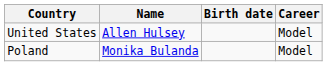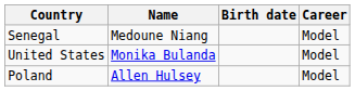 <table class="wikitable sortable">
 <tr>
 <th>Country</th>
 <th>Name</th>
 <th>Birth date</th>
 <th>Career</th>
 </tr>
 <tr>
+<td>Senegal</td>
+<td>Medoune Niang</td>
+<td></td>
+<td>Model</td>
+</tr>
+<tr>
 <td>United States</td>
-<td><a href='#'>Allen Hulsey</a></td>
+<td><a href='#'>Monika Bulanda</a></td>
 <td></td>
 <td>Model</td>
 </tr>
 <tr>
 <td>Poland</td>
-<td><a href='#'>Monika Bulanda</a></td>
+<td><a href='#'>Allen Hulsey</a></td>
 <td></td>
 <td>Model</td>
 </tr>
 </table>
